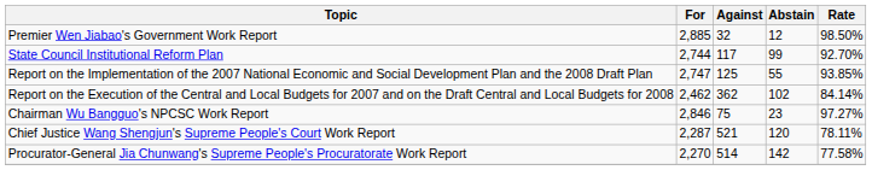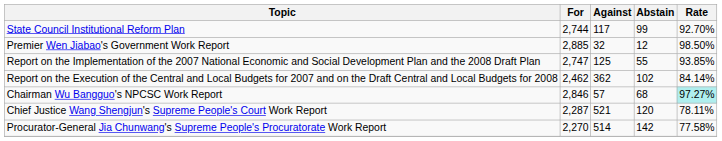 <table class="wikitable">
 <tr>
 <th>Topic</th>
 <th>For</th>
 <th>Against</th>
 <th>Abstain</th>
 <th>Rate</th>
 </tr>
 <tr>
+<td><a href='#'>State Council Institutional Reform Plan</a></td>
+<td>2,744</td>
+<td>117</td>
+<td>99</td>
+<td>92.70%</td>
+</tr>
+<tr>
 <td>Premier <a href='#'>Wen Jiabao</a>'s Government Work Report</td>
 <td>2,885</td>
 <td>32</td>
 <td>12</td>
 <td>98.50%</td>
-</tr>
-<tr>
-<td><a href='#'>State Council Institutional Reform Plan</a></td>
-<td>2,744</td>
-<td>117</td>
-<td>99</td>
-<td>92.70%</td>
 </tr>
 <tr>
 <td>Report on the Implementation of the 2007 National Economic and Social Development Plan and the 2008 Draft Plan</td>
 <td>2,747</td>
 <td>125</td>
 <td>55</td>
 <td>93.85%</td>
 </tr>
 <tr>
 <td>Report on the Execution of the Central and Local Budgets for 2007 and on the Draft Central and Local Budgets for 2008</td>
 <td>2,462</td>
 <td>362</td>
 <td>102</td>
 <td>84.14%</td>
 </tr>
 <tr>
 <td>Chairman <a href='#'>Wu Bangguo</a>'s NPCSC Work Report</td>
 <td>2,846</td>
-<td>75</td>
-<td>23</td>
-<td>97.27%</td>
+<td>57</td>
+<td>68</td>
+<td style="background: paleturquoise;">97.27%</td>
 </tr>
 <tr>
 <td>Chief Justice <a href='#'>Wang Shengjun</a>'s <a href='#'>Supreme People's Court</a> Work Report</td>
 <td>2,287</td>
 <td>521</td>
 <td>120</td>
 <td>78.11%</td>
 </tr>
 <tr>
 <td>Procurator-General <a href='#'>Jia Chunwang</a>'s <a href='#'>Supreme People's Procuratorate</a> Work Report</td>
 <td>2,270</td>
 <td>514</td>
 <td>142</td>
 <td>77.58%</td>
 </tr>
 <tr>
 </tr>
 </table>
